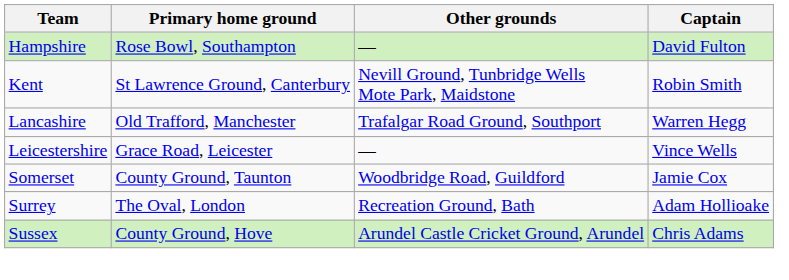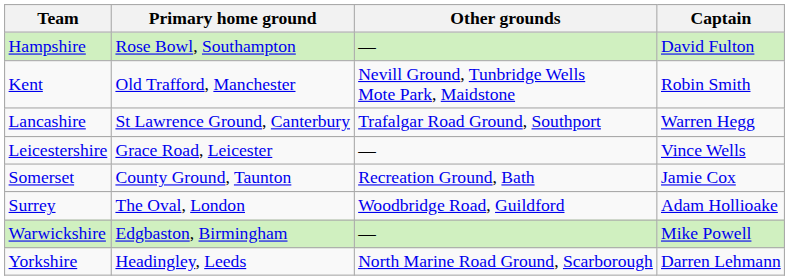 <table class="wikitable sortable">
 <tr>
 <th>Team</th>
 <th>Primary home ground</th>
 <th>Other grounds</th>
 <th>Captain</th>
 </tr>
 <tr style="background-color:#D0F0C0">
 <td><a href='#'>Hampshire</a></td>
 <td><a href='#'>Rose Bowl</a>, <a href='#'>Southampton</a></td>
 <td>—</td>
 <td> <a href='#'>David Fulton</a></td>
 </tr>
 <tr>
 <td><a href='#'>Kent</a></td>
-<td><a href='#'>St Lawrence Ground</a>,  <a href='#'>Canterbury</a></td>
+<td><a href='#'>Old Trafford</a>, <a href='#'>Manchester</a></td>
 <td><a href='#'>Nevill Ground</a>, <a href='#'>Tunbridge Wells</a><br><a href='#'>Mote Park</a>, <a href='#'>Maidstone</a></td>
 <td> <a href='#'>Robin Smith</a></td>
 </tr>
 <tr>
 <td><a href='#'>Lancashire</a></td>
-<td><a href='#'>Old Trafford</a>, <a href='#'>Manchester</a></td>
+<td><a href='#'>St Lawrence Ground</a>,  <a href='#'>Canterbury</a></td>
 <td><a href='#'>Trafalgar Road Ground</a>, <a href='#'>Southport</a></td>
 <td> <a href='#'>Warren Hegg</a></td>
 </tr>
 <tr>
 <td><a href='#'>Leicestershire</a></td>
 <td><a href='#'>Grace Road</a>, <a href='#'>Leicester</a></td>
 <td>—</td>
 <td> <a href='#'>Vince Wells</a></td>
 </tr>
 <tr>
 <td><a href='#'>Somerset</a></td>
 <td><a href='#'>County Ground</a>, <a href='#'>Taunton</a></td>
-<td><a href='#'>Woodbridge Road</a>, <a href='#'>Guildford</a></td>
+<td><a href='#'>Recreation Ground</a>, <a href='#'>Bath</a></td>
 <td> <a href='#'>Jamie Cox</a></td>
 </tr>
 <tr>
 <td><a href='#'>Surrey</a></td>
 <td><a href='#'>The Oval</a>, <a href='#'>London</a></td>
-<td><a href='#'>Recreation Ground</a>, <a href='#'>Bath</a></td>
+<td><a href='#'>Woodbridge Road</a>, <a href='#'>Guildford</a></td>
 <td> <a href='#'>Adam Hollioake</a></td>
 </tr>
 <tr style="background-color:#D0F0C0">
-<td><a href='#'>Sussex</a></td>
-<td><a href='#'>County Ground</a>, <a href='#'>Hove</a></td>
-<td><a href='#'>Arundel Castle Cricket Ground</a>, <a href='#'>Arundel</a></td>
-<td> <a href='#'>Chris Adams</a></td>
+<td><a href='#'>Warwickshire</a></td>
+<td><a href='#'>Edgbaston</a>, <a href='#'>Birmingham</a></td>
+<td>—</td>
+<td> <a href='#'>Mike Powell</a></td>
+</tr>
+<tr>
+<td><a href='#'>Yorkshire</a></td>
+<td><a href='#'>Headingley</a>, <a href='#'>Leeds</a></td>
+<td><a href='#'>North Marine Road Ground</a>, <a href='#'>Scarborough</a></td>
+<td> <a href='#'>Darren Lehmann</a></td>
 </tr>
 </table>
